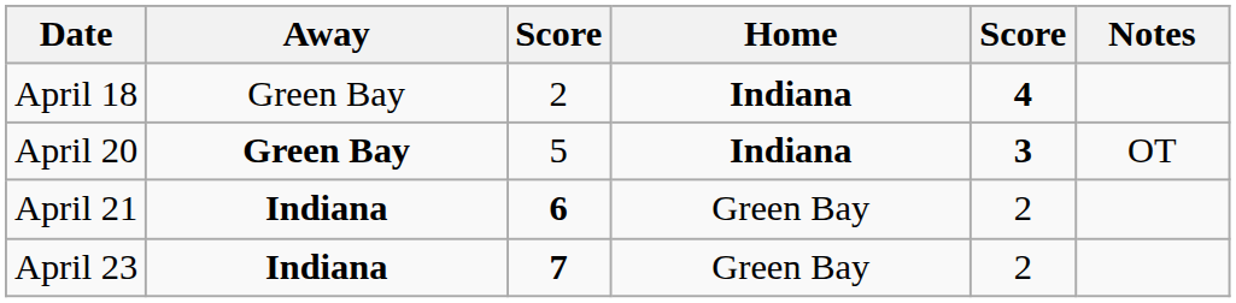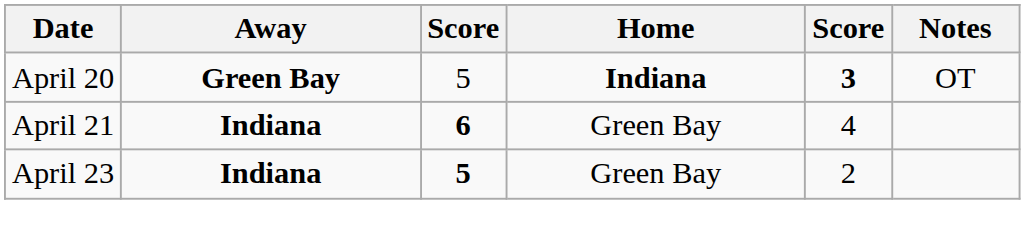 <table class="wikitable">
 <tr>
 <th bgcolor="#DDDDFF" w,.m.nm.,idth="60">Date</th>
 <th bgcolor="#DDDDFF" width="150">Away</th>
 <th bgcolor="#DDDDFF" width="5">Score</th>
 <th bgcolor="#DDDDFF" width="150">Home</th>
 <th bgcolor="#DDDDFF" width="5">Score</th>
 <th bgcolor="#DDDDFF" width="60">Notes</th>
-</tr>
-<tr>
-<td>April 18</td>
-<td align="center">Green Bay</td>
-<td align="center">2</td>
-<td align="center"><strong>Indiana</strong></td>
-<td align="center"><strong>4</strong></td>
-<td></td>
 </tr>
 <tr>
 <td>April 20</td>
 <td align="center"><strong>Green Bay</strong></td>
 <td align="center">5</td>
 <td align="center"><strong>Indiana</strong></td>
 <td align="center"><strong>3</strong></td>
 <td align="center">OT</td>
 </tr>
 <tr>
 <td>April 21</td>
 <td align="center"><strong>Indiana</strong></td>
 <td align="center"><strong>6</strong></td>
 <td align="center">Green Bay</td>
-<td align="center">2</td>
+<td align="center">4</td>
 <td></td>
 </tr>
 <tr>
 <td>April 23</td>
 <td align="center"><strong>Indiana</strong></td>
-<td align="center"><strong>7</strong></td>
+<td align="center"><strong>5</strong></td>
 <td align="center">Green Bay</td>
 <td align="center">2</td>
 <td></td>
 </tr>
 </table>
